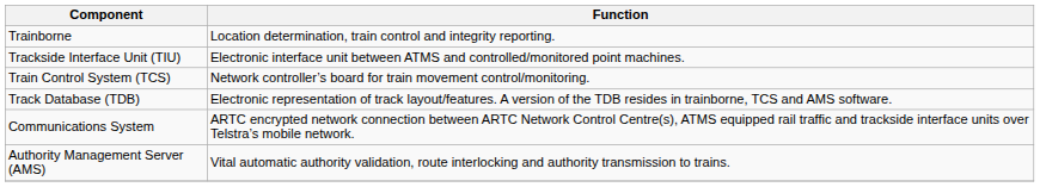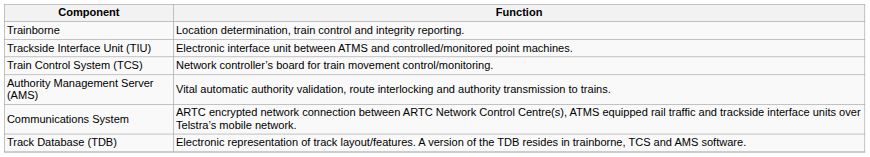 <table class="wikitable">
 <tr>
 <th>Component</th>
 <th>Function</th>
 </tr>
 <tr>
 <td>Trainborne</td>
 <td>Location determination, train control and integrity reporting.</td>
 </tr>
 <tr>
 <td>Trackside Interface Unit (TIU)</td>
 <td>Electronic interface unit between ATMS and controlled/monitored point machines.</td>
 </tr>
 <tr>
 <td>Train Control System (TCS)</td>
 <td>Network controller’s board for train movement control/monitoring.</td>
 </tr>
 <tr>
-<td>Track Database (TDB)</td>
-<td>Electronic representation of track layout/features. A version of the TDB resides in trainborne, TCS and AMS software.</td>
+<td>Authority Management Server (AMS)</td>
+<td>Vital automatic authority validation, route interlocking and authority transmission to trains.</td>
 </tr>
 <tr>
 <td>Communications System</td>
 <td>ARTC encrypted network connection between ARTC Network Control Centre(s), ATMS equipped rail traffic and trackside interface units over Telstra’s mobile network.</td>
 </tr>
 <tr>
-<td>Authority Management Server (AMS)</td>
-<td>Vital automatic authority validation, route interlocking and authority transmission to trains.</td>
+<td>Track Database (TDB)</td>
+<td>Electronic representation of track layout/features. A version of the TDB resides in trainborne, TCS and AMS software.</td>
 </tr>
 <tr>
 </tr>
 </table>
